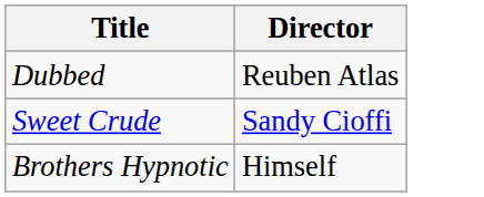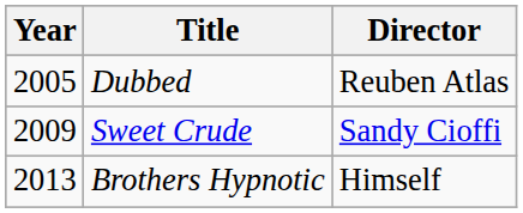 <table class="wikitable">
 <tr>
+<th>Year</th>
 <th>Title</th>
 <th>Director</th>
 </tr>
 <tr>
+<td>2005</td>
 <td><em>Dubbed</em></td>
 <td>Reuben Atlas</td>
 </tr>
 <tr>
+<td>2009</td>
 <td><em><a href='#'>Sweet Crude</a></em></td>
 <td><a href='#'>Sandy Cioffi</a></td>
 </tr>
 <tr>
+<td>2013</td>
 <td><em>Brothers Hypnotic</em></td>
 <td>Himself</td>
 </tr>
 </table>
